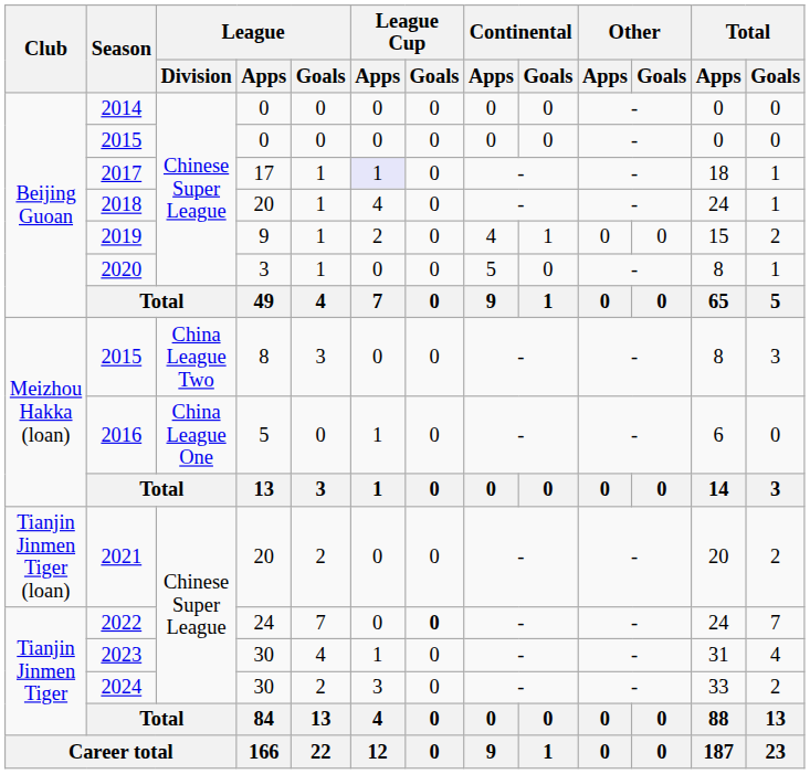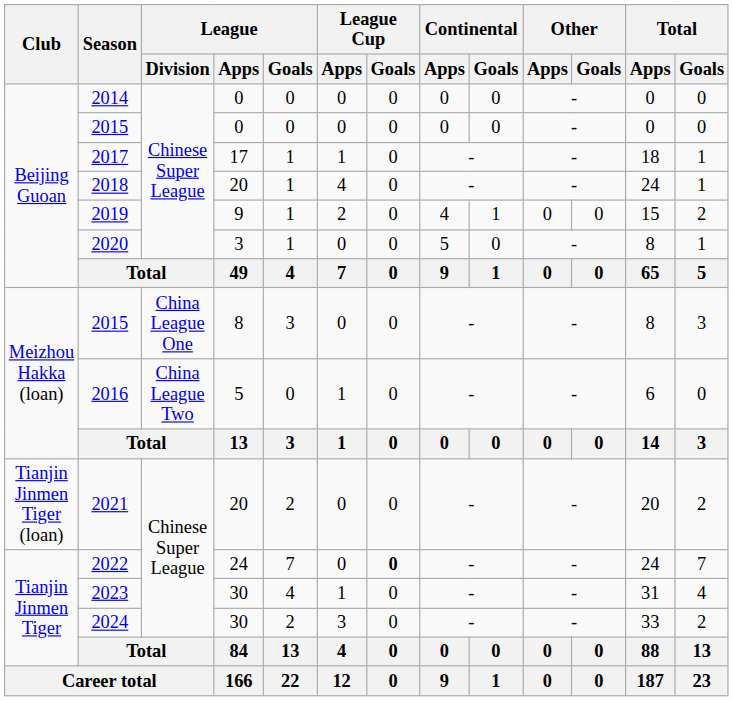 <table class="wikitable" style="text-align: center">
 <tr>
 <th rowspan="2">Club</th>
 <th rowspan="2">Season</th>
 <th colspan="3">League</th>
 <th colspan="2">League Cup</th>
 <th colspan="2">Continental</th>
 <th colspan="2">Other</th>
 <th colspan="2">Total</th>
 </tr>
 <tr>
 <th>Division</th>
 <th>Apps</th>
 <th>Goals</th>
 <th>Apps</th>
 <th>Goals</th>
 <th>Apps</th>
 <th>Goals</th>
 <th>Apps</th>
 <th>Goals</th>
 <th>Apps</th>
 <th>Goals</th>
 </tr>
 <tr>
 <td rowspan=7><a href='#'>Beijing Guoan</a></td>
 <td><a href='#'>2014</a></td>
 <td rowspan=6><a href='#'>Chinese Super League</a></td>
 <td>0</td>
 <td>0</td>
 <td>0</td>
 <td>0</td>
 <td>0</td>
 <td>0</td>
 <td colspan="2">-</td>
 <td>0</td>
 <td>0</td>
 </tr>
 <tr>
 <td><a href='#'>2015</a></td>
 <td>0</td>
 <td>0</td>
 <td>0</td>
 <td>0</td>
 <td>0</td>
 <td>0</td>
 <td colspan="2">-</td>
 <td>0</td>
 <td>0</td>
 </tr>
 <tr>
 <td><a href='#'>2017</a></td>
 <td>17</td>
 <td>1</td>
-<td style="background: lavender;">1</td>
+<td>1</td>
 <td>0</td>
 <td colspan="2">-</td>
 <td colspan="2">-</td>
 <td>18</td>
 <td>1</td>
 </tr>
 <tr>
 <td><a href='#'>2018</a></td>
 <td>20</td>
 <td>1</td>
 <td>4</td>
 <td>0</td>
 <td colspan="2">-</td>
 <td colspan="2">-</td>
 <td>24</td>
 <td>1</td>
 </tr>
 <tr>
 <td><a href='#'>2019</a></td>
 <td>9</td>
 <td>1</td>
 <td>2</td>
 <td>0</td>
 <td>4</td>
 <td>1</td>
 <td>0</td>
 <td>0</td>
 <td>15</td>
 <td>2</td>
 </tr>
 <tr>
 <td><a href='#'>2020</a></td>
 <td>3</td>
 <td>1</td>
 <td>0</td>
 <td>0</td>
 <td>5</td>
 <td>0</td>
 <td colspan="2">-</td>
 <td>8</td>
 <td>1</td>
 </tr>
 <tr>
 <th colspan="2"><strong>Total</strong></th>
 <th>49</th>
 <th>4</th>
 <th>7</th>
 <th>0</th>
 <th>9</th>
 <th>1</th>
 <th>0</th>
 <th>0</th>
 <th>65</th>
 <th>5</th>
 </tr>
 <tr>
 <td rowspan="3"><a href='#'>Meizhou Hakka</a> (loan)</td>
 <td><a href='#'>2015</a></td>
-<td><a href='#'>China League Two</a></td>
+<td><a href='#'>China League One</a></td>
 <td>8</td>
 <td>3</td>
 <td>0</td>
 <td>0</td>
 <td colspan="2">-</td>
 <td colspan="2">-</td>
 <td>8</td>
 <td>3</td>
 </tr>
 <tr>
 <td><a href='#'>2016</a></td>
-<td><a href='#'>China League One</a></td>
+<td><a href='#'>China League Two</a></td>
 <td>5</td>
 <td>0</td>
 <td>1</td>
 <td>0</td>
 <td colspan="2">-</td>
 <td colspan="2">-</td>
 <td>6</td>
 <td>0</td>
 </tr>
 <tr>
 <th colspan="2"><strong>Total</strong></th>
 <th>13</th>
 <th>3</th>
 <th>1</th>
 <th>0</th>
 <th>0</th>
 <th>0</th>
 <th>0</th>
 <th>0</th>
 <th>14</th>
 <th>3</th>
 </tr>
 <tr>
 <td><a href='#'>Tianjin Jinmen Tiger</a> (loan)</td>
 <td><a href='#'>2021</a></td>
 <td rowspan="4">Chinese Super League</td>
 <td>20</td>
 <td>2</td>
 <td>0</td>
 <td>0</td>
 <td colspan="2">-</td>
 <td colspan="2">-</td>
 <td>20</td>
 <td>2</td>
 </tr>
 <tr>
 <td rowspan="4"><a href='#'>Tianjin Jinmen Tiger</a></td>
 <td><a href='#'>2022</a></td>
 <td>24</td>
 <td>7</td>
 <td>0</td>
 <td><strong>0</strong></td>
 <td colspan="2">-</td>
 <td colspan="2">-</td>
 <td>24</td>
 <td>7</td>
 </tr>
 <tr>
 <td><a href='#'>2023</a></td>
 <td>30</td>
 <td>4</td>
 <td>1</td>
 <td>0</td>
 <td colspan="2">-</td>
 <td colspan="2">-</td>
 <td>31</td>
 <td>4</td>
 </tr>
 <tr>
 <td><a href='#'>2024</a></td>
 <td>30</td>
 <td>2</td>
 <td>3</td>
 <td>0</td>
 <td colspan="2">-</td>
 <td colspan="2">-</td>
 <td>33</td>
 <td>2</td>
 </tr>
 <tr>
 <th colspan="2"><strong>Total</strong></th>
 <th>84</th>
 <th>13</th>
 <th>4</th>
 <th>0</th>
 <th>0</th>
 <th>0</th>
 <th>0</th>
 <th>0</th>
 <th>88</th>
 <th>13</th>
 </tr>
 <tr>
 <th colspan=3>Career total</th>
 <th>166</th>
 <th>22</th>
 <th>12</th>
 <th>0</th>
 <th>9</th>
 <th>1</th>
 <th>0</th>
 <th>0</th>
 <th>187</th>
 <th>23</th>
 </tr>
 </table>
